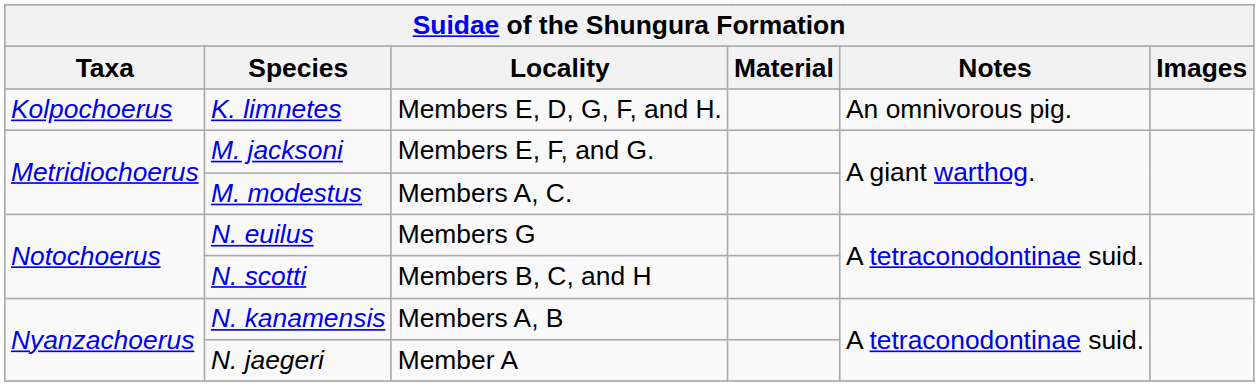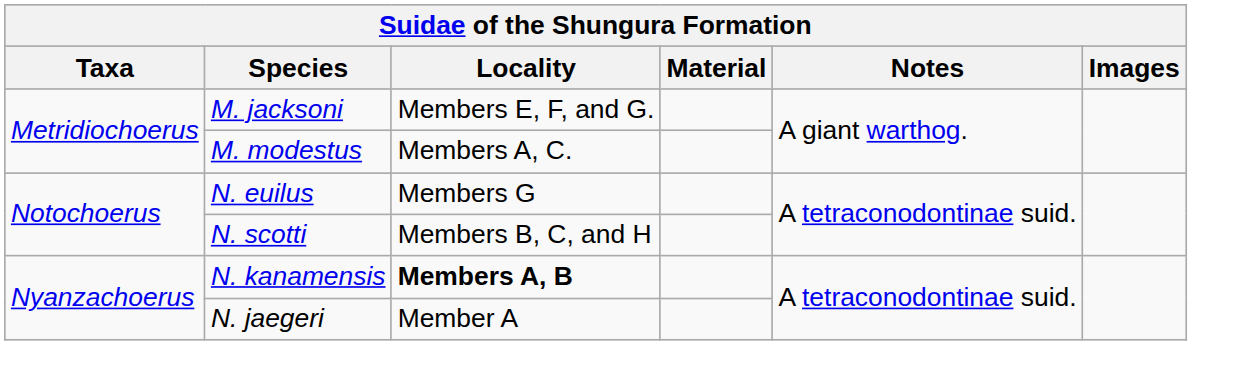 <table class="wikitable" align="center">
 <tr>
 <th colspan="6" align="center"><strong><a href='#'>Suidae</a></strong> of the Shungura Formation</th>
 </tr>
 <tr>
 <th>Taxa</th>
 <th>Species</th>
 <th>Locality</th>
 <th>Material</th>
 <th>Notes</th>
 <th>Images</th>
-</tr>
-<tr>
-<td><em><a href='#'>Kolpochoerus</a></em></td>
-<td><em><a href='#'>K. limnetes</a></em></td>
-<td>Members E, D, G, F, and H.</td>
-<td></td>
-<td>An omnivorous pig.</td>
-<td></td>
 </tr>
 <tr>
 <td rowspan = "2"><em><a href='#'>Metridiochoerus</a></em></td>
 <td><em><a href='#'>M. jacksoni</a></em></td>
 <td>Members E, F, and G.</td>
 <td></td>
 <td rowspan = "2">A giant <a href='#'>warthog</a>.</td>
 <td rowspan = "2"></td>
 </tr>
 <tr>
 <td><em><a href='#'>M. modestus</a></em></td>
 <td>Members A, C.</td>
 <td></td>
 </tr>
 <tr>
 <td rowspan = "2"><em><a href='#'>Notochoerus</a></em></td>
 <td><em><a href='#'>N. euilus</a></em></td>
 <td>Members G</td>
 <td></td>
 <td rowspan = "2">A <a href='#'>tetraconodontinae</a> suid.</td>
 <td rowspan = "2"></td>
 </tr>
 <tr>
 <td><em><a href='#'>N. scotti</a></em></td>
 <td>Members B, C, and H</td>
 <td></td>
 </tr>
 <tr>
 <td rowspan = "2"><em><a href='#'>Nyanzachoerus</a></em></td>
 <td><em><a href='#'>N. kanamensis</a></em></td>
-<td>Members A, B</td>
+<td><strong>Members A, B</strong></td>
 <td></td>
 <td rowspan = "2">A <a href='#'>tetraconodontinae</a> suid.</td>
 <td rowspan = "2"></td>
 </tr>
 <tr>
 <td><em>N. jaegeri</em></td>
 <td>Member A</td>
 <td></td>
 </tr>
 </table>
